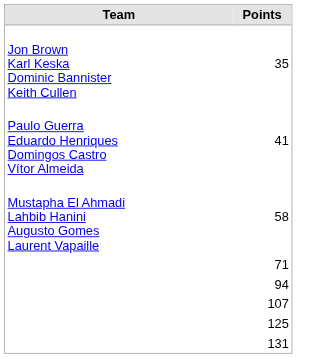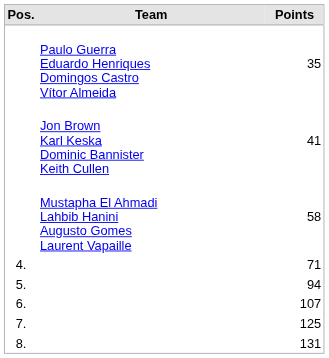 <table cellspacing="0" cellpadding="3" style="border:1px solid #AAAAAA;font-size:90%">
 <tr bgcolor="#E4E4E4">
+<th style="border-bottom:1px solid #AAAAAA" width=10>Pos.</th>
 <th style="border-bottom:1px solid #AAAAAA" width=250>Team</th>
 <th style="border-bottom:1px solid #AAAAAA" width=60>Points</th>
 </tr>
 <tr align="center">
-<td align="left"> <br> <a href='#'>Jon Brown</a> <br> <a href='#'>Karl Keska</a> <br> <a href='#'>Dominic Bannister</a> <br> <a href='#'>Keith Cullen</a></td>
+<td align="center" valign="top"></td>
+<td align="left"> <br> <a href='#'>Paulo Guerra</a> <br> <a href='#'>Eduardo Henriques</a> <br> <a href='#'>Domingos Castro</a> <br> <a href='#'>Vítor Almeida</a></td>
 <td align="right">35</td>
 </tr>
 <tr align="center">
-<td align="left"> <br> <a href='#'>Paulo Guerra</a> <br> <a href='#'>Eduardo Henriques</a> <br> <a href='#'>Domingos Castro</a> <br> <a href='#'>Vítor Almeida</a></td>
+<td align="center" valign="top"></td>
+<td align="left"> <br> <a href='#'>Jon Brown</a> <br> <a href='#'>Karl Keska</a> <br> <a href='#'>Dominic Bannister</a> <br> <a href='#'>Keith Cullen</a></td>
 <td align="right">41</td>
 </tr>
 <tr align="center">
+<td align="center" valign="top"></td>
 <td align="left"> <br> <a href='#'>Mustapha El Ahmadi</a> <br> <a href='#'>Lahbib Hanini</a> <br> <a href='#'>Augusto Gomes</a> <br> <a href='#'>Laurent Vapaille</a></td>
 <td align="right">58</td>
 </tr>
 <tr align="center">
+<td align="center" valign="top">4.</td>
 <td align="left"></td>
 <td align="right">71</td>
 </tr>
 <tr align="center">
+<td align="center" valign="top">5.</td>
 <td align="left"></td>
 <td align="right">94</td>
 </tr>
 <tr align="center">
+<td align="center" valign="top">6.</td>
 <td align="left"></td>
 <td align="right">107</td>
 </tr>
 <tr align="center">
+<td align="center" valign="top">7.</td>
 <td align="left"></td>
 <td align="right">125</td>
 </tr>
 <tr align="center">
+<td align="center" valign="top">8.</td>
 <td align="left"></td>
 <td align="right">131</td>
 </tr>
 </table>
